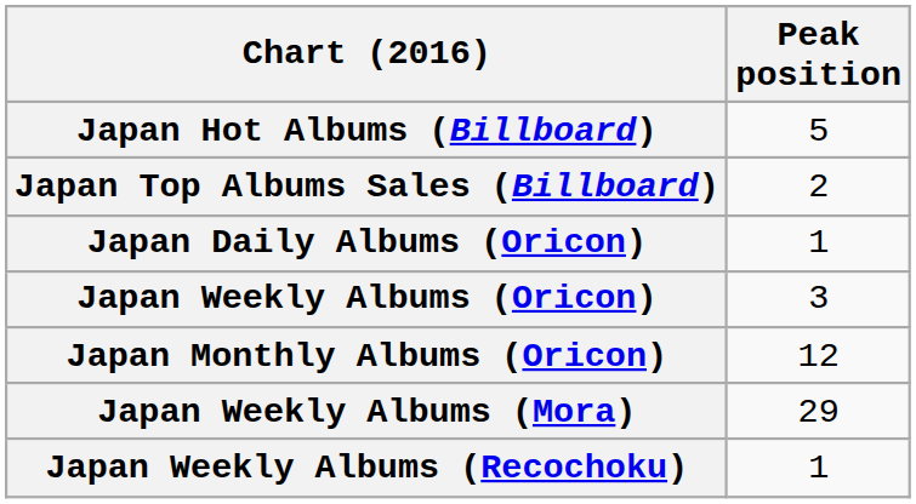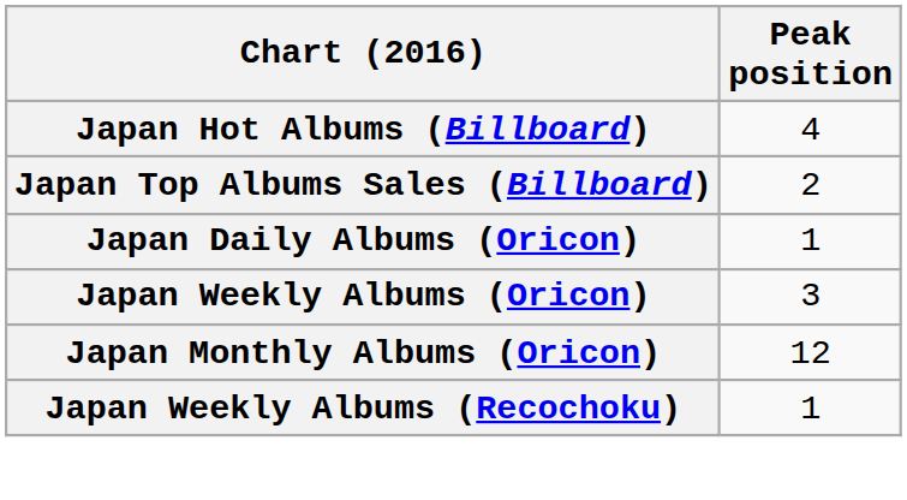 <table class="wikitable sortable plainrowheaders" style="text-align:center;">
 <tr>
 <th scope="col">Chart (2016)</th>
 <th scope="col">Peak<br>position</th>
 </tr>
 <tr>
 <th scope="row">Japan Hot Albums (<em><a href='#'>Billboard</a></em>)</th>
-<td style="text-align:center;">5</td>
+<td style="text-align:center;">4</td>
 </tr>
 <tr>
 <th scope="row">Japan Top Albums Sales (<em><a href='#'>Billboard</a></em>)</th>
 <td style="text-align:center;">2</td>
 </tr>
 <tr>
 <th scope="row">Japan Daily Albums (<a href='#'>Oricon</a>)</th>
 <td style="text-align:center;">1</td>
 </tr>
 <tr>
 <th scope="row">Japan Weekly Albums (<a href='#'>Oricon</a>)</th>
 <td style="text-align:center;">3</td>
 </tr>
 <tr>
 <th scope="row">Japan Monthly Albums (<a href='#'>Oricon</a>)</th>
 <td style="text-align:center;">12</td>
 </tr>
 <tr>
-<th scope="row">Japan Weekly Albums (<a href='#'>Mora</a>)</th>
-<td style="text-align:center;">29</td>
-</tr>
-<tr>
 <th scope="row">Japan Weekly Albums (<a href='#'>Recochoku</a>)</th>
 <td style="text-align:center;">1</td>
 </tr>
 </table>
